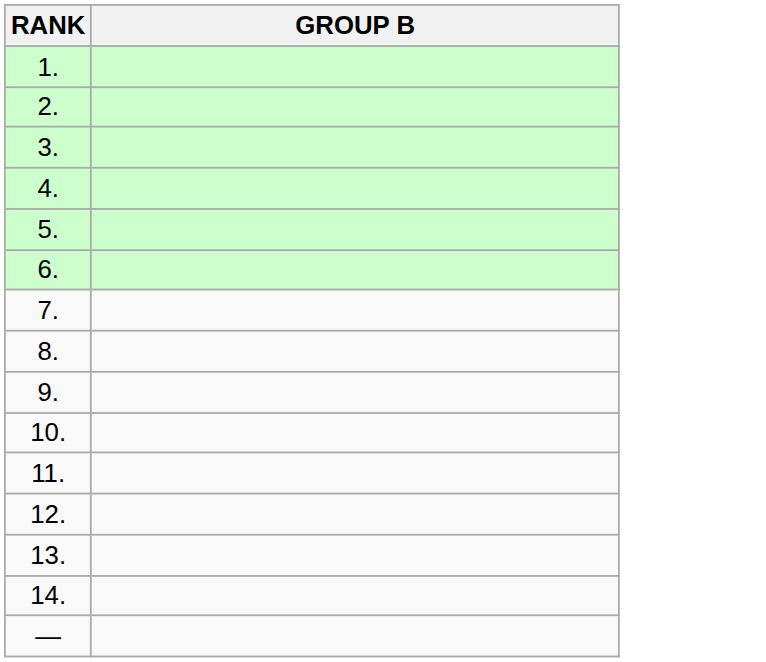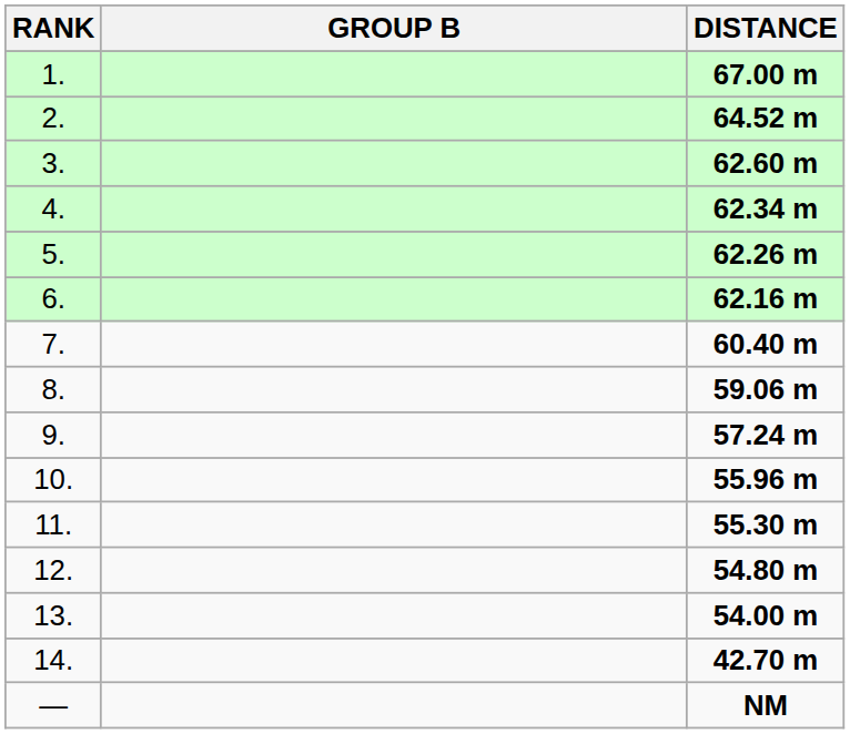 <table class="wikitable" style="border-collapse: collapse; font-size: 90%;">
 <tr>
 <th>RANK</th>
 <th style="width: 20em">GROUP B</th>
+<th style="width: 5em">DISTANCE</th>
 </tr>
 <tr style="background:#ccffcc;">
 <td align="center">1.</td>
 <td></td>
+<td align="center"><strong>67.00 m</strong></td>
 </tr>
 <tr style="background:#ccffcc;">
 <td align="center">2.</td>
 <td></td>
+<td align="center"><strong>64.52 m</strong></td>
 </tr>
 <tr style="background:#ccffcc;">
 <td align="center">3.</td>
 <td></td>
+<td align="center"><strong>62.60 m</strong></td>
 </tr>
 <tr style="background:#ccffcc;">
 <td align="center">4.</td>
 <td></td>
+<td align="center"><strong>62.34 m</strong></td>
 </tr>
 <tr style="background:#ccffcc;">
 <td align="center">5.</td>
 <td></td>
+<td align="center"><strong>62.26 m</strong></td>
 </tr>
 <tr style="background:#ccffcc;">
 <td align="center">6.</td>
 <td></td>
+<td align="center"><strong>62.16 m</strong></td>
 </tr>
 <tr>
 <td align="center">7.</td>
 <td></td>
+<td align="center"><strong>60.40 m</strong></td>
 </tr>
 <tr>
 <td align="center">8.</td>
 <td></td>
+<td align="center"><strong>59.06 m</strong></td>
 </tr>
 <tr>
 <td align="center">9.</td>
 <td></td>
+<td align="center"><strong>57.24 m</strong></td>
 </tr>
 <tr>
 <td align="center">10.</td>
 <td></td>
+<td align="center"><strong>55.96 m</strong></td>
 </tr>
 <tr>
 <td align="center">11.</td>
 <td></td>
+<td align="center"><strong>55.30 m</strong></td>
 </tr>
 <tr>
 <td align="center">12.</td>
 <td></td>
+<td align="center"><strong>54.80 m</strong></td>
 </tr>
 <tr>
 <td align="center">13.</td>
 <td></td>
+<td align="center"><strong>54.00 m</strong></td>
 </tr>
 <tr>
 <td align="center">14.</td>
 <td></td>
+<td align="center"><strong>42.70 m</strong></td>
 </tr>
 <tr>
 <td align="center">—</td>
 <td></td>
+<td align="center"><strong>NM</strong></td>
 </tr>
 </table>
